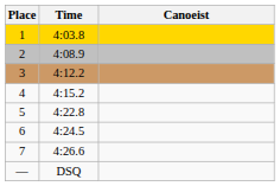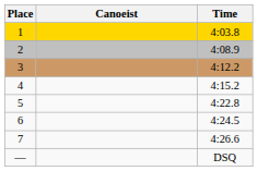 <table class=wikitable style="text-align:center">
 <tr>
 <th>Place</th>
+<th width=220>Canoeist</th>
 <th width=70>Time</th>
-<th width=220>Canoeist</th>
 </tr>
 <tr style="background:gold;">
 <td>1</td>
+<td align=left></td>
 <td>4:03.8</td>
-<td align=left></td>
 </tr>
 <tr style="background:silver;">
 <td>2</td>
+<td align=left></td>
 <td>4:08.9</td>
-<td align=left></td>
 </tr>
 <tr style="background:#cc9966;">
 <td>3</td>
+<td align=left></td>
 <td>4:12.2</td>
-<td align=left></td>
 </tr>
 <tr>
 <td>4</td>
+<td align=left></td>
 <td>4:15.2</td>
-<td align=left></td>
 </tr>
 <tr>
 <td>5</td>
+<td align=left></td>
 <td>4:22.8</td>
-<td align=left></td>
 </tr>
 <tr>
 <td>6</td>
+<td align=left></td>
 <td>4:24.5</td>
-<td align=left></td>
 </tr>
 <tr>
 <td>7</td>
+<td align=left></td>
 <td>4:26.6</td>
-<td align=left></td>
 </tr>
 <tr>
 <td>—</td>
+<td align=left></td>
 <td>DSQ</td>
-<td align=left></td>
 </tr>
 </table>
